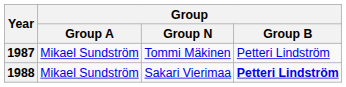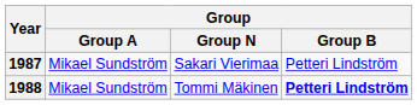 <table class="wikitable" style="font-size: 95%">
 <tr>
 <th rowspan="2">Year</th>
 <th colspan="3">Group</th>
 </tr>
 <tr>
 <th>Group A</th>
 <th>Group N</th>
 <th>Group B</th>
 </tr>
 <tr>
 <th>1987</th>
 <td><a href='#'>Mikael Sundström</a></td>
-<td><a href='#'>Tommi Mäkinen</a></td>
+<td><a href='#'>Sakari Vierimaa</a></td>
 <td><a href='#'>Petteri Lindström</a></td>
 </tr>
 <tr>
 <th>1988</th>
 <td><a href='#'>Mikael Sundström</a></td>
-<td><a href='#'>Sakari Vierimaa</a></td>
+<td><a href='#'>Tommi Mäkinen</a></td>
 <td><strong><a href='#'>Petteri Lindström</a></strong></td>
 </tr>
 </table>
